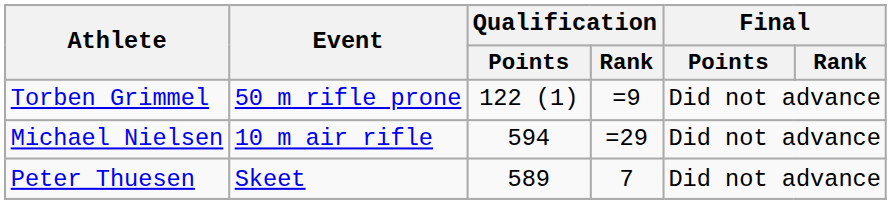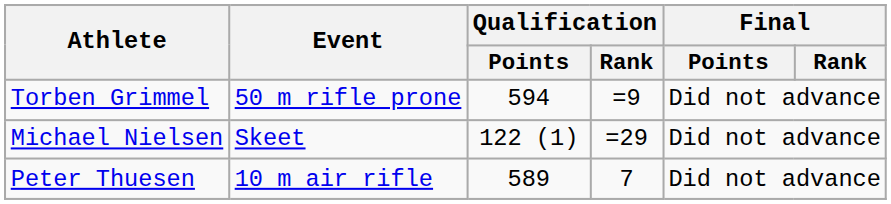 <table class="wikitable" style="font-size:90%">
 <tr>
 <th rowspan="2">Athlete</th>
 <th rowspan="2">Event</th>
 <th colspan=2>Qualification</th>
 <th colspan=2>Final</th>
 </tr>
 <tr style="font-size:95%">
 <th>Points</th>
 <th>Rank</th>
 <th>Points</th>
 <th>Rank</th>
 </tr>
 <tr align=center>
 <td align=left><a href='#'>Torben Grimmel</a></td>
 <td align=left><a href='#'>50 m rifle prone</a></td>
-<td>122 (1)</td>
+<td>594</td>
 <td>=9</td>
 <td colspan=2>Did not advance</td>
 </tr>
 <tr align=center>
 <td align=left><a href='#'>Michael Nielsen</a></td>
-<td align=left><a href='#'>10 m air rifle</a></td>
-<td>594</td>
+<td align=left><a href='#'>Skeet</a></td>
+<td>122 (1)</td>
 <td>=29</td>
 <td colspan=2>Did not advance</td>
 </tr>
 <tr align=center>
 <td align=left><a href='#'>Peter Thuesen</a></td>
-<td align=left><a href='#'>Skeet</a></td>
+<td align=left><a href='#'>10 m air rifle</a></td>
 <td>589</td>
 <td>7</td>
 <td colspan=2>Did not advance</td>
 </tr>
 </table>
